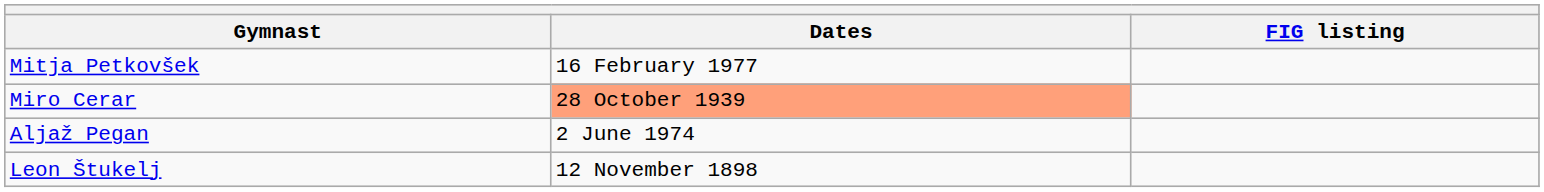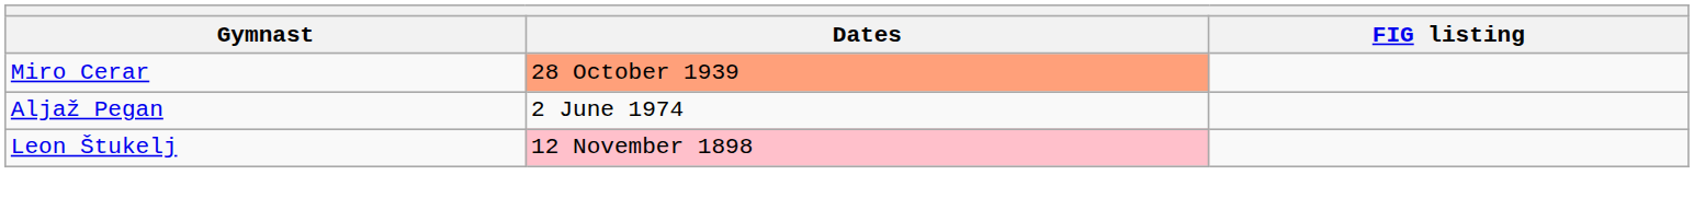 <table class="wikitable mw-collapsible mw-collapsed" width="75%">
 <tr>
 <th colspan="3"></th>
 </tr>
 <tr>
 <th>Gymnast</th>
 <th>Dates</th>
 <th><a href='#'>FIG</a> listing</th>
-</tr>
-<tr>
-<td><a href='#'>Mitja Petkovšek</a></td>
-<td>16 February 1977</td>
-<td></td>
 </tr>
 <tr>
 <td><a href='#'>Miro Cerar</a></td>
 <td style="background: lightsalmon;">28 October 1939</td>
 <td></td>
 </tr>
 <tr>
 <td><a href='#'>Aljaž Pegan</a></td>
 <td>2 June 1974</td>
 <td></td>
 </tr>
 <tr>
 <td><a href='#'>Leon Štukelj</a></td>
-<td>12 November 1898</td>
+<td style="background: pink;">12 November 1898</td>
 <td></td>
 </tr>
 </table>
